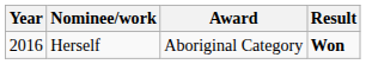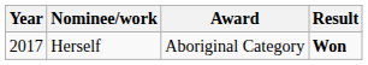 <table class="wikitable">
 <tr>
 <th>Year</th>
 <th>Nominee/work</th>
 <th>Award</th>
 <th>Result</th>
 </tr>
 <tr>
-<td>2016</td>
+<td>2017</td>
 <td>Herself</td>
 <td>Aboriginal Category</td>
 <td><strong>Won</strong></td>
 </tr>
 </table>
